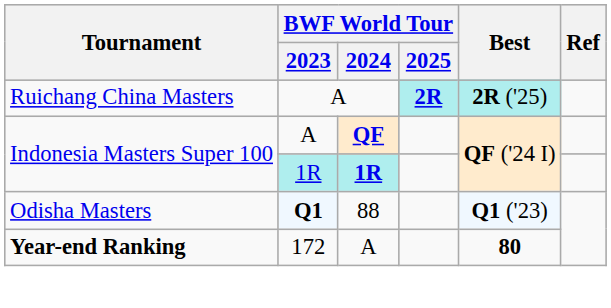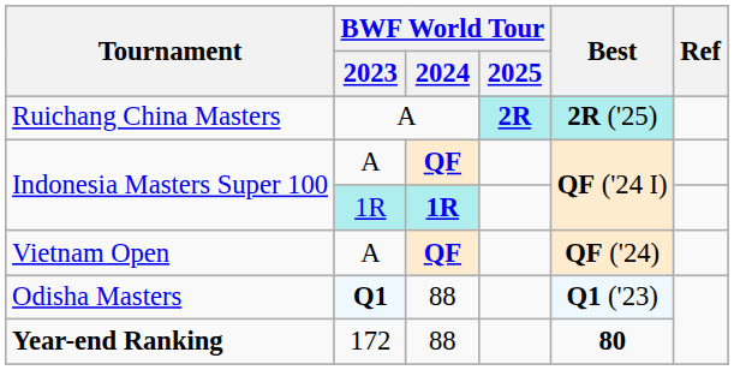 <table style='font-size: 90%; text-align:center;' class='wikitable'>
 <tr>
 <th rowspan="2">Tournament</th>
 <th colspan="3"><a href='#'>BWF World Tour</a></th>
 <th rowspan="2">Best</th>
 <th rowspan="2">Ref</th>
 </tr>
 <tr>
 <th><a href='#'>2023</a></th>
 <th><a href='#'>2024</a></th>
 <th><a href='#'>2025</a></th>
 </tr>
 <tr>
 <td align=left><a href='#'>Ruichang China Masters</a></td>
 <td colspan="2">A</td>
 <td bgcolor=AFEEEE><strong><a href='#'>2R</a></strong></td>
 <td bgcolor=AFEEEE><strong>2R</strong> ('25)</td>
 <td></td>
 </tr>
 <tr>
 <td rowspan="2" align=left><a href='#'>Indonesia Masters Super 100</a></td>
 <td>A</td>
 <td bgcolor=FFEBCD><strong><a href='#'>QF</a></strong></td>
 <td></td>
 <td rowspan="2" bgcolor=FFEBCD><strong>QF</strong> ('24 I)</td>
 </tr>
 <tr>
 <td bgcolor=AFEEEE><a href='#'>1R</a></td>
 <td bgcolor=AFEEEE><strong><a href='#'>1R</a></strong></td>
 <td></td>
 <td></td>
 </tr>
 <tr>
+<td align=left><a href='#'>Vietnam Open</a></td>
+<td>A</td>
+<td bgcolor=FFEBCD><strong><a href='#'>QF</a></strong></td>
+<td></td>
+<td bgcolor=FFEBCD><strong>QF</strong> ('24)</td>
+<td></td>
+</tr>
+<tr>
 <td align=left><a href='#'>Odisha Masters</a></td>
 <td 2023; bgcolor=F0F8FF><strong>Q1</strong></td>
 <td 2024;>88</td>
 <td></td>
 <td bgcolor=F0F8FF><strong>Q1</strong> ('23)</td>
 </tr>
 <tr>
 <td align=left><strong>Year-end Ranking</strong></td>
 <td 2023;>172</td>
-<td>A</td>
+<td 2024;>88</td>
 <td 2025;></td>
 <td Best;><strong>80</strong></td>
 </tr>
 </table>
